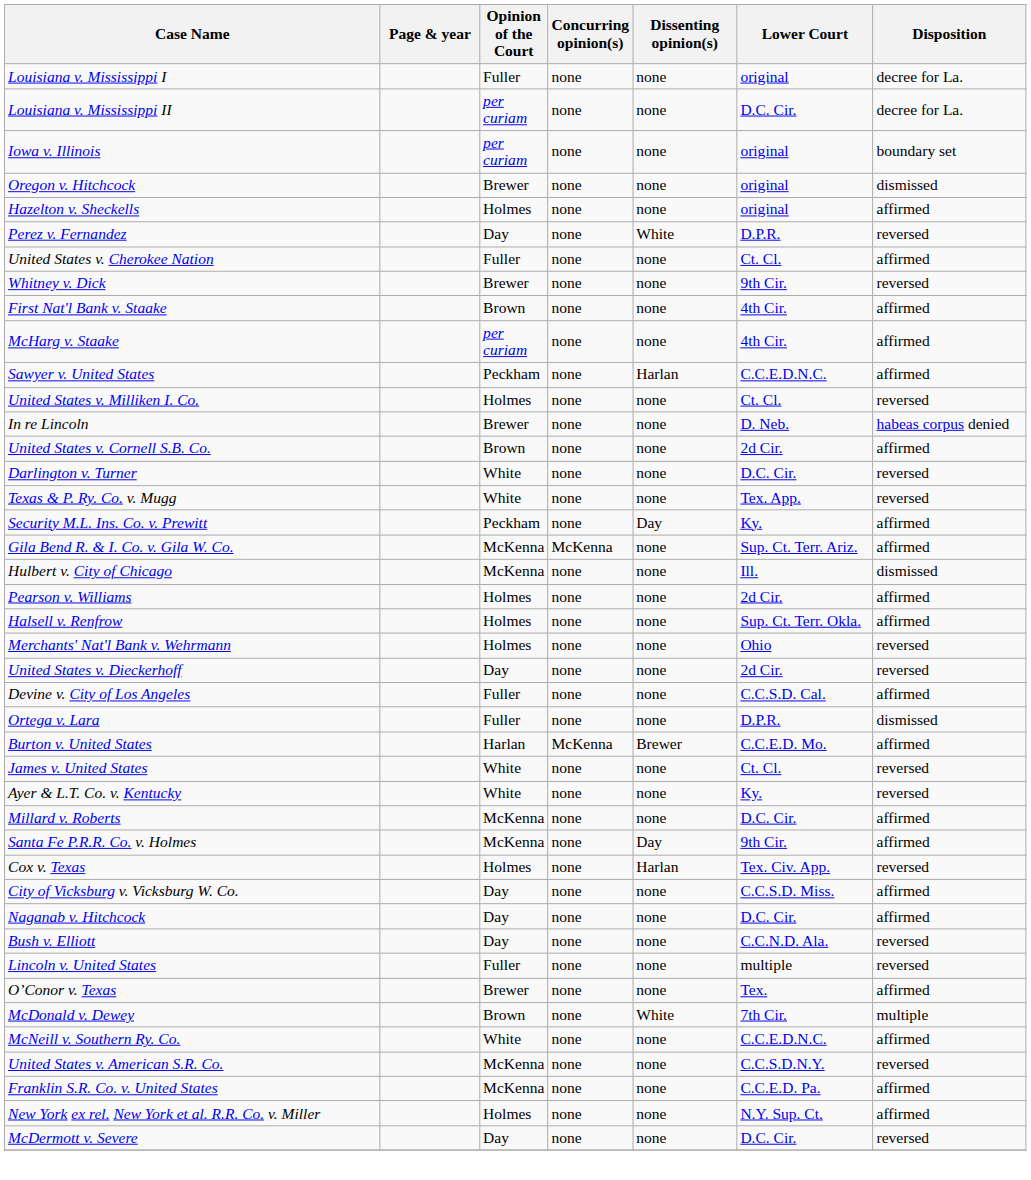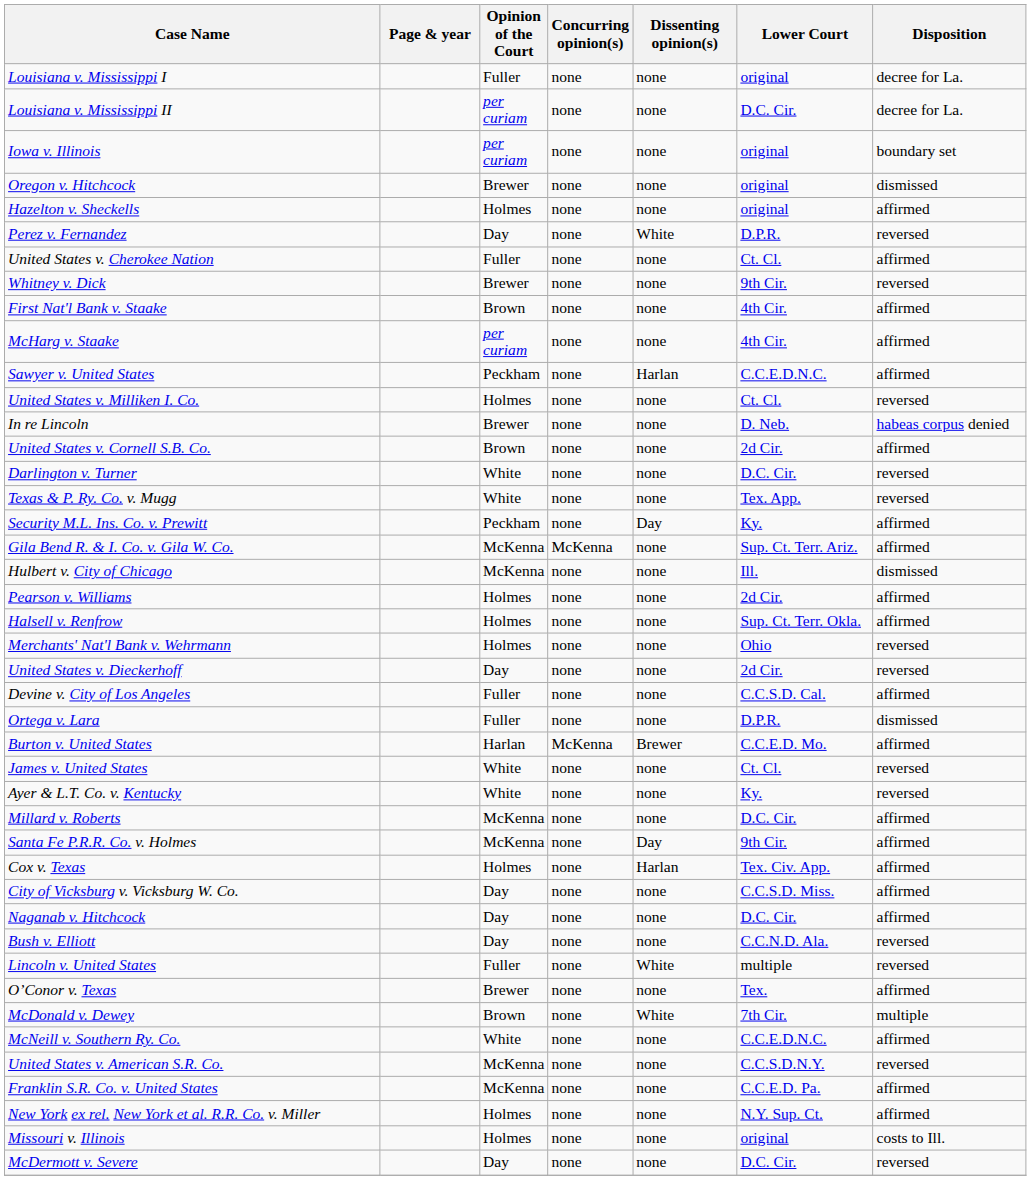 <table class="wikitable sortable">
 <tr>
 <th scope="col" style="width: 380px;">Case Name</th>
 <th scope="col" style="width: 95px;">Page & year</th>
 <th scope="col" style="width: 10px;">Opinion of the Court</th>
 <th scope="col" style="width: 10px;">Concurring opinion(s)</th>
 <th scope="col" style="width: 100px;">Dissenting opinion(s)</th>
 <th scope="col" style="width: 133px;">Lower Court</th>
 <th scope="col" style="width: 150px;">Disposition</th>
 </tr>
 <tr>
 <td><em><a href='#'>Louisiana v. Mississippi</a> I</em></td>
 <td align="right"></td>
 <td>Fuller</td>
 <td>none</td>
 <td>none</td>
 <td><a href='#'>original</a></td>
 <td>decree for La.</td>
 </tr>
 <tr>
 <td><em><a href='#'>Louisiana v. Mississippi</a> II</em></td>
 <td align="right"></td>
 <td><em><a href='#'>per curiam</a></em></td>
 <td>none</td>
 <td>none</td>
 <td><a href='#'>D.C. Cir.</a></td>
 <td>decree for La.</td>
 </tr>
 <tr>
 <td><em><a href='#'>Iowa v. Illinois</a></em></td>
 <td align="right"></td>
 <td><em><a href='#'>per curiam</a></em></td>
 <td>none</td>
 <td>none</td>
 <td><a href='#'>original</a></td>
 <td>boundary set</td>
 </tr>
 <tr>
 <td><em><a href='#'>Oregon v. Hitchcock</a></em></td>
 <td align="right"></td>
 <td>Brewer</td>
 <td>none</td>
 <td>none</td>
 <td><a href='#'>original</a></td>
 <td>dismissed</td>
 </tr>
 <tr>
 <td><em><a href='#'>Hazelton v. Sheckells</a></em></td>
 <td align="right"></td>
 <td>Holmes</td>
 <td>none</td>
 <td>none</td>
 <td><a href='#'>original</a></td>
 <td>affirmed</td>
 </tr>
 <tr>
 <td><em><a href='#'>Perez v. Fernandez</a></em></td>
 <td align="right"></td>
 <td>Day</td>
 <td>none</td>
 <td>White</td>
 <td><a href='#'>D.P.R.</a></td>
 <td>reversed</td>
 </tr>
 <tr>
 <td><em>United States v. <a href='#'>Cherokee Nation</a></em></td>
 <td align="right"></td>
 <td>Fuller</td>
 <td>none</td>
 <td>none</td>
 <td><a href='#'>Ct. Cl.</a></td>
 <td>affirmed</td>
 </tr>
 <tr>
 <td><em><a href='#'>Whitney v. Dick</a></em></td>
 <td align="right"></td>
 <td>Brewer</td>
 <td>none</td>
 <td>none</td>
 <td><a href='#'>9th Cir.</a></td>
 <td>reversed</td>
 </tr>
 <tr>
 <td><em><a href='#'>First Nat'l Bank v. Staake</a></em></td>
 <td align="right"></td>
 <td>Brown</td>
 <td>none</td>
 <td>none</td>
 <td><a href='#'>4th Cir.</a></td>
 <td>affirmed</td>
 </tr>
 <tr>
 <td><em><a href='#'>McHarg v. Staake</a></em></td>
 <td align="right"></td>
 <td><em><a href='#'>per curiam</a></em></td>
 <td>none</td>
 <td>none</td>
 <td><a href='#'>4th Cir.</a></td>
 <td>affirmed</td>
 </tr>
 <tr>
 <td><em><a href='#'>Sawyer v. United States</a></em></td>
 <td align="right"></td>
 <td>Peckham</td>
 <td>none</td>
 <td>Harlan</td>
 <td><a href='#'>C.C.E.D.N.C.</a></td>
 <td>affirmed</td>
 </tr>
 <tr>
 <td><em><a href='#'>United States v. Milliken I. Co.</a></em></td>
 <td align="right"></td>
 <td>Holmes</td>
 <td>none</td>
 <td>none</td>
 <td><a href='#'>Ct. Cl.</a></td>
 <td>reversed</td>
 </tr>
 <tr>
 <td><em>In re Lincoln</em></td>
 <td align="right"></td>
 <td>Brewer</td>
 <td>none</td>
 <td>none</td>
 <td><a href='#'>D. Neb.</a></td>
 <td><a href='#'>habeas corpus</a> denied</td>
 </tr>
 <tr>
 <td><em><a href='#'>United States v. Cornell S.B. Co.</a></em></td>
 <td align="right"></td>
 <td>Brown</td>
 <td>none</td>
 <td>none</td>
 <td><a href='#'>2d Cir.</a></td>
 <td>affirmed</td>
 </tr>
 <tr>
 <td><em><a href='#'>Darlington v. Turner</a></em></td>
 <td align="right"></td>
 <td>White</td>
 <td>none</td>
 <td>none</td>
 <td><a href='#'>D.C. Cir.</a></td>
 <td>reversed</td>
 </tr>
 <tr>
 <td><em><a href='#'>Texas & P. Ry. Co.</a> v. Mugg</em></td>
 <td align="right"></td>
 <td>White</td>
 <td>none</td>
 <td>none</td>
 <td><a href='#'>Tex. App.</a></td>
 <td>reversed</td>
 </tr>
 <tr>
 <td><em><a href='#'>Security M.L. Ins. Co. v. Prewitt</a></em></td>
 <td align="right"></td>
 <td>Peckham</td>
 <td>none</td>
 <td>Day</td>
 <td><a href='#'>Ky.</a></td>
 <td>affirmed</td>
 </tr>
 <tr>
 <td><em><a href='#'>Gila Bend R. & I. Co. v. Gila W. Co.</a></em></td>
 <td align="right"></td>
 <td>McKenna</td>
 <td>McKenna</td>
 <td>none</td>
 <td><a href='#'>Sup. Ct. Terr. Ariz.</a></td>
 <td>affirmed</td>
 </tr>
 <tr>
 <td><em>Hulbert v. <a href='#'>City of Chicago</a></em></td>
 <td align="right"></td>
 <td>McKenna</td>
 <td>none</td>
 <td>none</td>
 <td><a href='#'>Ill.</a></td>
 <td>dismissed</td>
 </tr>
 <tr>
 <td><em><a href='#'>Pearson v. Williams</a></em></td>
 <td align="right"></td>
 <td>Holmes</td>
 <td>none</td>
 <td>none</td>
 <td><a href='#'>2d Cir.</a></td>
 <td>affirmed</td>
 </tr>
 <tr>
 <td><em><a href='#'>Halsell v. Renfrow</a></em></td>
 <td align="right"></td>
 <td>Holmes</td>
 <td>none</td>
 <td>none</td>
 <td><a href='#'>Sup. Ct. Terr. Okla.</a></td>
 <td>affirmed</td>
 </tr>
 <tr>
 <td><em><a href='#'>Merchants' Nat'l Bank v. Wehrmann</a></em></td>
 <td align="right"></td>
 <td>Holmes</td>
 <td>none</td>
 <td>none</td>
 <td><a href='#'>Ohio</a></td>
 <td>reversed</td>
 </tr>
 <tr>
 <td><em><a href='#'>United States v. Dieckerhoff</a></em></td>
 <td align="right"></td>
 <td>Day</td>
 <td>none</td>
 <td>none</td>
 <td><a href='#'>2d Cir.</a></td>
 <td>reversed</td>
 </tr>
 <tr>
 <td><em>Devine v. <a href='#'>City of Los Angeles</a></em></td>
 <td align="right"></td>
 <td>Fuller</td>
 <td>none</td>
 <td>none</td>
 <td><a href='#'>C.C.S.D. Cal.</a></td>
 <td>affirmed</td>
 </tr>
 <tr>
 <td><em><a href='#'>Ortega v. Lara</a></em></td>
 <td align="right"></td>
 <td>Fuller</td>
 <td>none</td>
 <td>none</td>
 <td><a href='#'>D.P.R.</a></td>
 <td>dismissed</td>
 </tr>
 <tr>
 <td><em><a href='#'>Burton v. United States</a></em></td>
 <td align="right"></td>
 <td>Harlan</td>
 <td>McKenna</td>
 <td>Brewer</td>
 <td><a href='#'>C.C.E.D. Mo.</a></td>
 <td>affirmed</td>
 </tr>
 <tr>
 <td><em><a href='#'>James v. United States</a></em></td>
 <td align="right"></td>
 <td>White</td>
 <td>none</td>
 <td>none</td>
 <td><a href='#'>Ct. Cl.</a></td>
 <td>reversed</td>
 </tr>
 <tr>
 <td><em>Ayer & L.T. Co. v. <a href='#'>Kentucky</a></em></td>
 <td align="right"></td>
 <td>White</td>
 <td>none</td>
 <td>none</td>
 <td><a href='#'>Ky.</a></td>
 <td>reversed</td>
 </tr>
 <tr>
 <td><em><a href='#'>Millard v. Roberts</a></em></td>
 <td align="right"></td>
 <td>McKenna</td>
 <td>none</td>
 <td>none</td>
 <td><a href='#'>D.C. Cir.</a></td>
 <td>affirmed</td>
 </tr>
 <tr>
 <td><em><a href='#'>Santa Fe P.R.R. Co.</a> v. Holmes</em></td>
 <td align="right"></td>
 <td>McKenna</td>
 <td>none</td>
 <td>Day</td>
 <td><a href='#'>9th Cir.</a></td>
 <td>affirmed</td>
 </tr>
 <tr>
 <td><em>Cox v. <a href='#'>Texas</a></em></td>
 <td align="right"></td>
 <td>Holmes</td>
 <td>none</td>
 <td>Harlan</td>
 <td><a href='#'>Tex. Civ. App.</a></td>
-<td>reversed</td>
+<td>affirmed</td>
 </tr>
 <tr>
 <td><em><a href='#'>City of Vicksburg</a> v. Vicksburg W. Co.</em></td>
 <td align="right"></td>
 <td>Day</td>
 <td>none</td>
 <td>none</td>
 <td><a href='#'>C.C.S.D. Miss.</a></td>
 <td>affirmed</td>
 </tr>
 <tr>
 <td><em><a href='#'>Naganab v. Hitchcock</a></em></td>
 <td align="right"></td>
 <td>Day</td>
 <td>none</td>
 <td>none</td>
 <td><a href='#'>D.C. Cir.</a></td>
 <td>affirmed</td>
 </tr>
 <tr>
 <td><em><a href='#'>Bush v. Elliott</a></em></td>
 <td align="right"></td>
 <td>Day</td>
 <td>none</td>
 <td>none</td>
 <td><a href='#'>C.C.N.D. Ala.</a></td>
 <td>reversed</td>
 </tr>
 <tr>
 <td><em><a href='#'>Lincoln v. United States</a></em></td>
 <td align="right"></td>
 <td>Fuller</td>
 <td>none</td>
-<td>none</td>
+<td>White</td>
 <td>multiple</td>
 <td>reversed</td>
 </tr>
 <tr>
 <td><em>O’Conor v. <a href='#'>Texas</a></em></td>
 <td align="right"></td>
 <td>Brewer</td>
 <td>none</td>
 <td>none</td>
 <td><a href='#'>Tex.</a></td>
 <td>affirmed</td>
 </tr>
 <tr>
 <td><em><a href='#'>McDonald v. Dewey</a></em></td>
 <td align="right"></td>
 <td>Brown</td>
 <td>none</td>
 <td>White</td>
 <td><a href='#'>7th Cir.</a></td>
 <td>multiple</td>
 </tr>
 <tr>
 <td><em><a href='#'>McNeill v. Southern Ry. Co.</a></em></td>
 <td align="right"></td>
 <td>White</td>
 <td>none</td>
 <td>none</td>
 <td><a href='#'>C.C.E.D.N.C.</a></td>
 <td>affirmed</td>
 </tr>
 <tr>
 <td><em><a href='#'>United States v. American S.R. Co.</a></em></td>
 <td align="right"></td>
 <td>McKenna</td>
 <td>none</td>
 <td>none</td>
 <td><a href='#'>C.C.S.D.N.Y.</a></td>
 <td>reversed</td>
 </tr>
 <tr>
 <td><em><a href='#'>Franklin S.R. Co. v. United States</a></em></td>
 <td align="right"></td>
 <td>McKenna</td>
 <td>none</td>
 <td>none</td>
 <td><a href='#'>C.C.E.D. Pa.</a></td>
 <td>affirmed</td>
 </tr>
 <tr>
 <td><em><a href='#'>New York</a> <a href='#'>ex rel.</a> <a href='#'>New York et al. R.R. Co.</a> v. Miller</em></td>
 <td align="right"></td>
 <td>Holmes</td>
 <td>none</td>
 <td>none</td>
 <td><a href='#'>N.Y. Sup. Ct.</a></td>
 <td>affirmed</td>
 </tr>
 <tr>
+<td><em><a href='#'>Missouri</a> v. <a href='#'>Illinois</a></em></td>
+<td align="right"></td>
+<td>Holmes</td>
+<td>none</td>
+<td>none</td>
+<td><a href='#'>original</a></td>
+<td>costs to Ill.</td>
+</tr>
+<tr>
 <td><em><a href='#'>McDermott v. Severe</a></em></td>
 <td align="right"></td>
 <td>Day</td>
 <td>none</td>
 <td>none</td>
 <td><a href='#'>D.C. Cir.</a></td>
 <td>reversed</td>
 </tr>
 <tr>
 </tr>
 </table>
